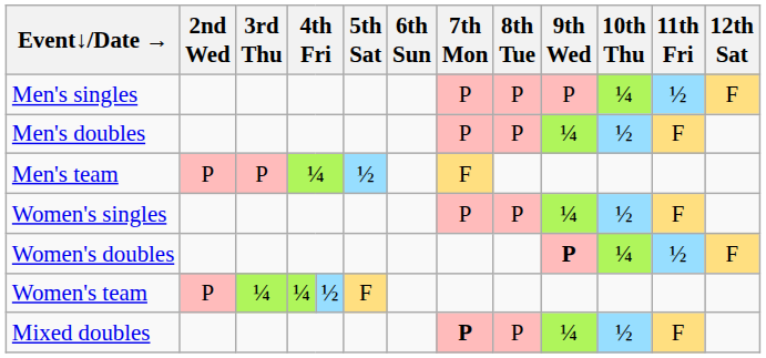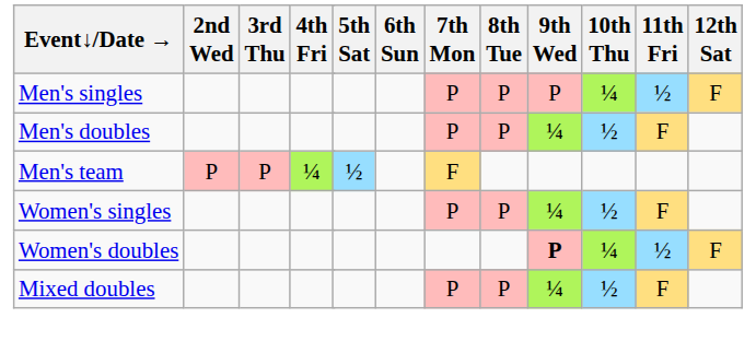 <table class="wikitable" style="margin:0.5em auto; font-size:90%; line-height:1.25em; text-align:center;">
 <tr>
 <th>Event↓/Date →</th>
 <th>2nd<br>Wed</th>
 <th>3rd<br>Thu</th>
 <th colspan=2>4th<br>Fri</th>
 <th>5th<br>Sat</th>
 <th>6th<br>Sun</th>
 <th>7th<br>Mon</th>
 <th>8th<br>Tue</th>
 <th>9th<br>Wed</th>
 <th>10th<br>Thu</th>
 <th>11th<br>Fri</th>
 <th>12th<br>Sat</th>
 </tr>
 <tr>
 <td align="left"><a href='#'>Men's singles</a></td>
 <td></td>
 <td></td>
 <td colspan=2></td>
 <td></td>
 <td></td>
 <td bgcolor="#FFBBBB">P</td>
 <td bgcolor="#FFBBBB">P</td>
 <td bgcolor="#FFBBBB">P</td>
 <td bgcolor="#AFF55B">¼</td>
 <td bgcolor="#97DEFF">½</td>
 <td bgcolor="#FFDF80">F</td>
 </tr>
 <tr>
 <td align="left"><a href='#'>Men's doubles</a></td>
 <td></td>
 <td></td>
 <td colspan=2></td>
 <td></td>
 <td></td>
 <td bgcolor="#FFBBBB">P</td>
 <td bgcolor="#FFBBBB">P</td>
 <td bgcolor="#AFF55B">¼</td>
 <td bgcolor="#97DEFF">½</td>
 <td bgcolor="#FFDF80">F</td>
 <td></td>
 </tr>
 <tr>
 <td align="left"><a href='#'>Men's team</a></td>
 <td bgcolor="#FFBBBB">P</td>
 <td bgcolor="#FFBBBB">P</td>
 <td colspan=2 bgcolor="#AFF55B">¼</td>
 <td bgcolor="#97DEFF">½</td>
 <td></td>
 <td bgcolor="#FFDF80">F</td>
 <td></td>
 <td></td>
 <td></td>
 <td></td>
 <td></td>
 </tr>
 <tr>
 <td align="left"><a href='#'>Women's singles</a></td>
 <td></td>
 <td></td>
 <td colspan=2></td>
 <td></td>
 <td></td>
 <td bgcolor="#FFBBBB">P</td>
 <td bgcolor="#FFBBBB">P</td>
 <td bgcolor="#AFF55B">¼</td>
 <td bgcolor="#97DEFF">½</td>
 <td bgcolor="#FFDF80">F</td>
 <td></td>
 </tr>
 <tr>
 <td align="left"><a href='#'>Women's doubles</a></td>
 <td></td>
 <td></td>
 <td colspan=2></td>
 <td></td>
 <td></td>
 <td></td>
 <td></td>
 <td bgcolor="#FFBBBB"><strong>P</strong></td>
 <td bgcolor="#AFF55B">¼</td>
 <td bgcolor="#97DEFF">½</td>
 <td bgcolor="#FFDF80">F</td>
 </tr>
 <tr>
-<td align="left"><a href='#'>Women's team</a></td>
-<td bgcolor="#FFBBBB">P</td>
-<td bgcolor="#AFF55B">¼</td>
-<td bgcolor="#AFF55B">¼</td>
-<td bgcolor="#97DEFF">½</td>
-<td bgcolor="#FFDF80">F</td>
-<td></td>
-<td></td>
-<td></td>
-<td></td>
-<td></td>
-<td></td>
-<td></td>
-</tr>
-<tr>
 <td align="left"><a href='#'>Mixed doubles</a></td>
 <td></td>
 <td></td>
 <td colspan=2></td>
 <td></td>
 <td></td>
-<td bgcolor="#FFBBBB"><strong>P</strong></td>
+<td bgcolor="#FFBBBB">P</td>
 <td bgcolor="#FFBBBB">P</td>
 <td bgcolor="#AFF55B">¼</td>
 <td bgcolor="#97DEFF">½</td>
 <td bgcolor="#FFDF80">F</td>
 <td></td>
 </tr>
 </table>
